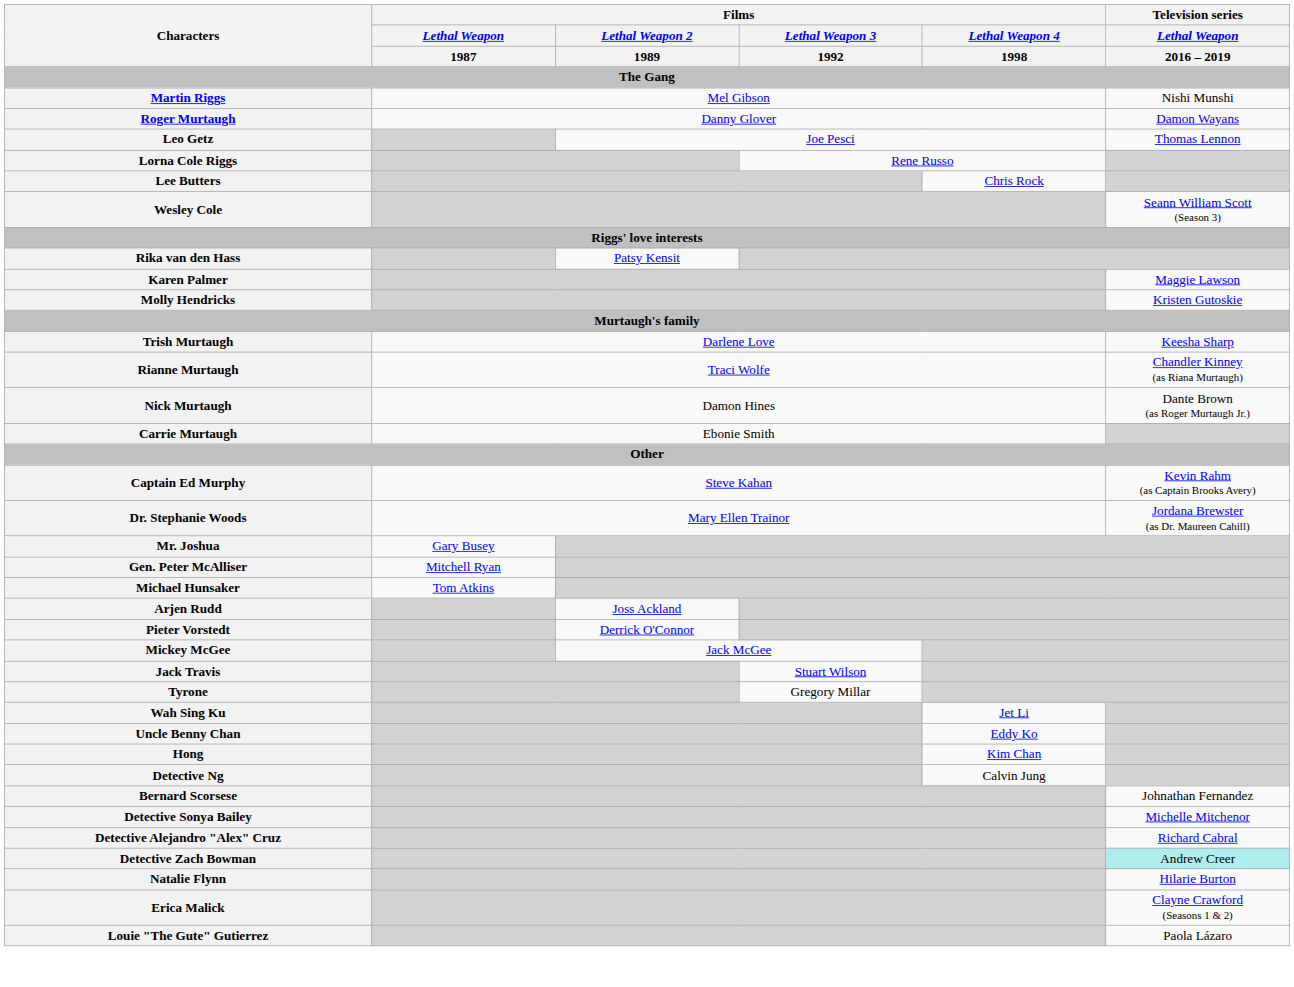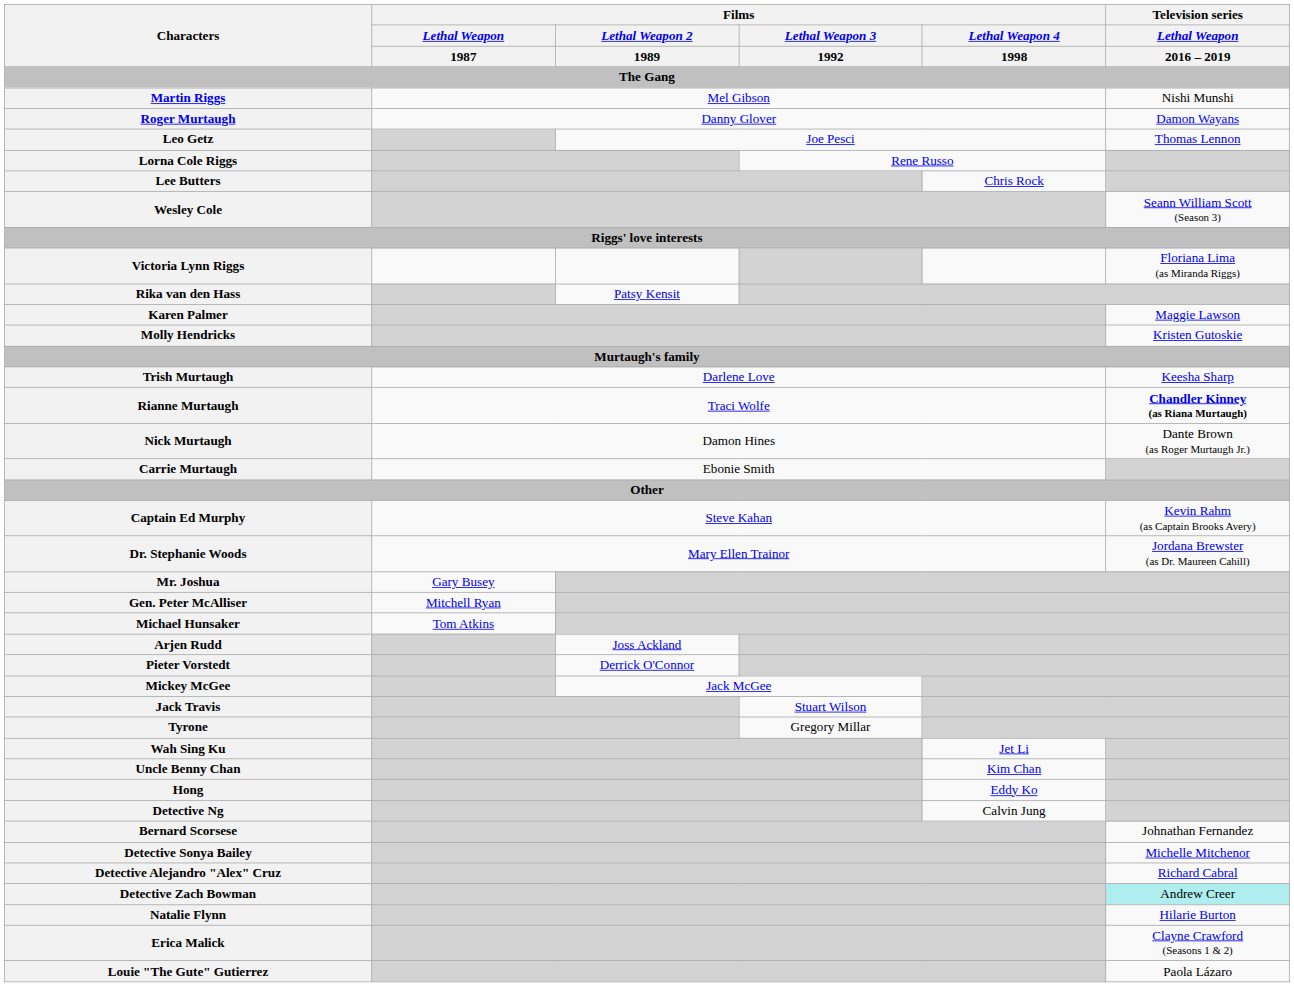 <table class="wikitable" style="text-align:center; width:99%; font-size:100%">
 <tr>
 <th rowspan="3" style="width:14%;">Characters</th>
 <th colspan="4">Films</th>
 <th>Television series</th>
 </tr>
 <tr>
 <th style="width:7%;"><em><a href='#'>Lethal Weapon</a></em></th>
 <th style="width:7%;"><em><a href='#'>Lethal Weapon 2</a></em></th>
 <th style="width:7%;"><em><a href='#'>Lethal Weapon 3</a></em></th>
 <th style="width:7%;"><em><a href='#'>Lethal Weapon 4</a></em></th>
 <th style="width:7%;"><a href='#'><em>Lethal Weapon</em></a></th>
 </tr>
 <tr>
 <th>1987</th>
 <th>1989</th>
 <th>1992</th>
 <th>1998</th>
 <th>2016 – 2019</th>
 </tr>
 <tr>
 <th colspan="6" style="background-color:silver;"><span>The Gang</span></th>
 </tr>
 <tr>
 <th><a href='#'>Martin Riggs</a></th>
 <td colspan="4"><a href='#'>Mel Gibson</a></td>
 <td>Nishi Munshi</td>
 </tr>
 <tr>
 <th><a href='#'>Roger Murtaugh</a></th>
 <td colspan="4"><a href='#'>Danny Glover</a></td>
 <td><a href='#'>Damon Wayans</a></td>
 </tr>
 <tr>
 <th>Leo Getz</th>
 <td style="background:lightgrey;"></td>
 <td colspan="3"><a href='#'>Joe Pesci</a></td>
 <td><a href='#'>Thomas Lennon</a></td>
 </tr>
 <tr>
 <th>Lorna Cole Riggs</th>
 <td colspan="2" style="background:lightgrey;"></td>
 <td colspan="2"><a href='#'>Rene Russo</a></td>
 <td colspan="1" style="background:lightgrey;"></td>
 </tr>
 <tr>
 <th>Lee Butters</th>
 <td colspan="3" style="background:lightgrey;"></td>
 <td><a href='#'>Chris Rock</a></td>
 <td style="background:#d3d3d3;"></td>
 </tr>
 <tr>
 <th>Wesley Cole</th>
 <td colspan="4" style="background:lightgrey;"></td>
 <td><a href='#'>Seann William Scott</a> <br><small>(Season 3)</small></td>
 </tr>
 <tr>
 <th colspan="6" style="background-color:silver;"><span>Riggs' love interests</span></th>
 </tr>
 <tr>
+<th>Victoria Lynn Riggs</th>
+<td></td>
+<td></td>
+<td style="background:#d3d3d3;"></td>
+<td></td>
+<td><a href='#'>Floriana Lima</a> <br><small>(as Miranda Riggs)</small></td>
+</tr>
+<tr>
 <th>Rika van den Hass</th>
 <td style="background:lightgrey;"> </td>
 <td><a href='#'>Patsy Kensit</a></td>
 <td colspan="3" style="background:lightgrey;"> </td>
 </tr>
 <tr>
 <th>Karen Palmer</th>
 <td colspan="4" style="background:#d3d3d3;"></td>
 <td><a href='#'>Maggie Lawson</a></td>
 </tr>
 <tr>
 <th>Molly Hendricks</th>
 <td colspan="4" style="background:#d3d3d3;"></td>
 <td><a href='#'>Kristen Gutoskie</a></td>
 </tr>
 <tr>
 <th colspan="6" style="background-color:silver;"><span>Murtaugh's family</span></th>
 </tr>
 <tr>
 <th>Trish Murtaugh</th>
 <td colspan="4"><a href='#'>Darlene Love</a></td>
 <td><a href='#'>Keesha Sharp</a></td>
 </tr>
 <tr>
 <th>Rianne Murtaugh</th>
 <td colspan="4"><a href='#'>Traci Wolfe</a></td>
-<td><a href='#'>Chandler Kinney</a> <br><small>(as Riana Murtaugh)</small></td>
+<td><strong><a href='#'>Chandler Kinney</a> <br><small>(as Riana Murtaugh)</small></strong></td>
 </tr>
 <tr>
 <th>Nick Murtaugh</th>
 <td colspan="4">Damon Hines</td>
 <td>Dante Brown <br><small>(as Roger Murtaugh Jr.)</small></td>
 </tr>
 <tr>
 <th>Carrie Murtaugh</th>
 <td colspan="4">Ebonie Smith</td>
 <td style="background:#d3d3d3;"></td>
 </tr>
 <tr>
 <th colspan="6" style="background-color:silver;"><span>Other</span></th>
 </tr>
 <tr>
 <th>Captain Ed Murphy</th>
 <td colspan="4"><a href='#'>Steve Kahan</a></td>
 <td><a href='#'>Kevin Rahm</a> <br><small>(as Captain Brooks Avery)</small></td>
 </tr>
 <tr>
 <th>Dr. Stephanie Woods</th>
 <td colspan="4"><a href='#'>Mary Ellen Trainor</a></td>
 <td><a href='#'>Jordana Brewster</a> <br><small>(as Dr. Maureen Cahill)</small></td>
 </tr>
 <tr>
 <th>Mr. Joshua</th>
 <td><a href='#'>Gary Busey</a></td>
 <td colspan="4" style="background:#d3d3d3;"></td>
 </tr>
 <tr>
 <th>Gen. Peter McAlliser</th>
 <td><a href='#'>Mitchell Ryan</a></td>
 <td colspan="4" style="background:lightgrey;"></td>
 </tr>
 <tr>
 <th>Michael Hunsaker</th>
 <td><a href='#'>Tom Atkins</a></td>
 <td colspan="4" style="background:lightgrey;"></td>
 </tr>
 <tr>
 <th>Arjen Rudd</th>
 <td style="background:lightgrey;"></td>
 <td><a href='#'>Joss Ackland</a></td>
 <td colspan="3" style="background:lightgrey;"></td>
 </tr>
 <tr>
 <th>Pieter Vorstedt</th>
 <td style="background:#d3d3d3;"></td>
 <td><a href='#'>Derrick O'Connor</a></td>
 <td colspan="3" style="background:lightgrey;"></td>
 </tr>
 <tr>
 <th>Mickey McGee</th>
 <td style="background:#d3d3d3;"></td>
 <td colspan="2"><a href='#'>Jack McGee</a></td>
 <td colspan="2" style="background:lightgrey;"></td>
 </tr>
 <tr>
 <th>Jack Travis</th>
 <td colspan="2" style="background:lightgrey;"></td>
 <td><a href='#'>Stuart Wilson</a></td>
 <td colspan="2" style="background:lightgrey;"></td>
 </tr>
 <tr>
 <th>Tyrone</th>
 <td colspan="2" style="background:lightgrey;"></td>
 <td>Gregory Millar</td>
 <td colspan="2" style="background:lightgrey;"></td>
 </tr>
 <tr>
 <th>Wah Sing Ku</th>
 <td colspan="3" style="background:lightgrey;"></td>
 <td><a href='#'>Jet Li</a></td>
 <td colspan="1" style="background:lightgrey;"></td>
 </tr>
 <tr>
 <th>Uncle Benny Chan</th>
 <td colspan="3" style="background:lightgrey;"></td>
-<td><a href='#'>Eddy Ko</a></td>
+<td><a href='#'>Kim Chan</a></td>
 <td colspan="1" style="background:lightgrey;"></td>
 </tr>
 <tr>
 <th>Hong</th>
 <td colspan="3" style="background:lightgrey;"></td>
-<td><a href='#'>Kim Chan</a></td>
+<td><a href='#'>Eddy Ko</a></td>
 <td colspan="1" style="background:lightgrey;"></td>
 </tr>
 <tr>
 <th>Detective Ng</th>
 <td colspan="3" style="background:lightgrey;"></td>
 <td>Calvin Jung</td>
 <td colspan="1" style="background:lightgrey;"></td>
 </tr>
 <tr>
 <th>Bernard Scorsese</th>
 <td colspan="4" style="background:lightgrey;"></td>
 <td>Johnathan Fernandez</td>
 </tr>
 <tr>
 <th>Detective Sonya Bailey</th>
 <td colspan="4" style="background:lightgrey;"></td>
 <td><a href='#'>Michelle Mitchenor</a></td>
 </tr>
 <tr>
 <th>Detective Alejandro "Alex" Cruz</th>
 <td colspan="4" style="background:lightgrey;"></td>
 <td><a href='#'>Richard Cabral</a></td>
 </tr>
 <tr>
 <th>Detective Zach Bowman</th>
 <td colspan="4" style="background:lightgrey;"></td>
 <td style="background: paleturquoise;">Andrew Creer</td>
 </tr>
 <tr>
 <th>Natalie Flynn</th>
 <td colspan="4" style="background:#d3d3d3;"></td>
 <td><a href='#'>Hilarie Burton</a></td>
 </tr>
 <tr>
 <th>Erica Malick</th>
 <td colspan="4" style="background:#d3d3d3;"></td>
 <td><a href='#'>Clayne Crawford</a> <br><small>(Seasons 1 & 2)</small></td>
 </tr>
 <tr>
 <th>Louie "The Gute" Gutierrez</th>
 <td colspan="4" style="background:#d3d3d3;"></td>
 <td>Paola Lázaro</td>
 </tr>
 </table>
